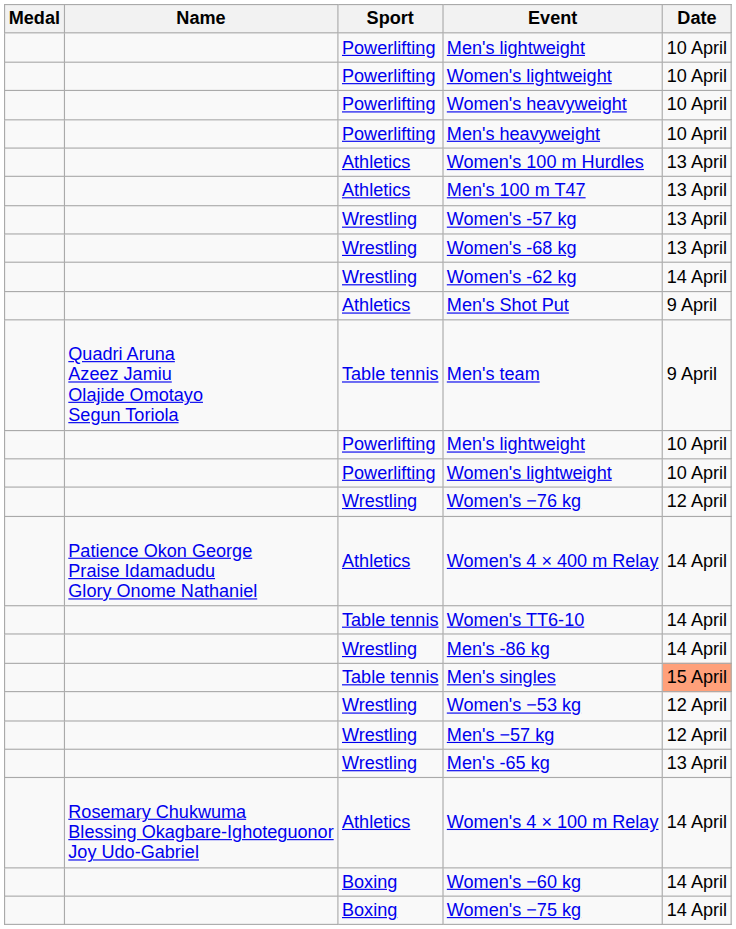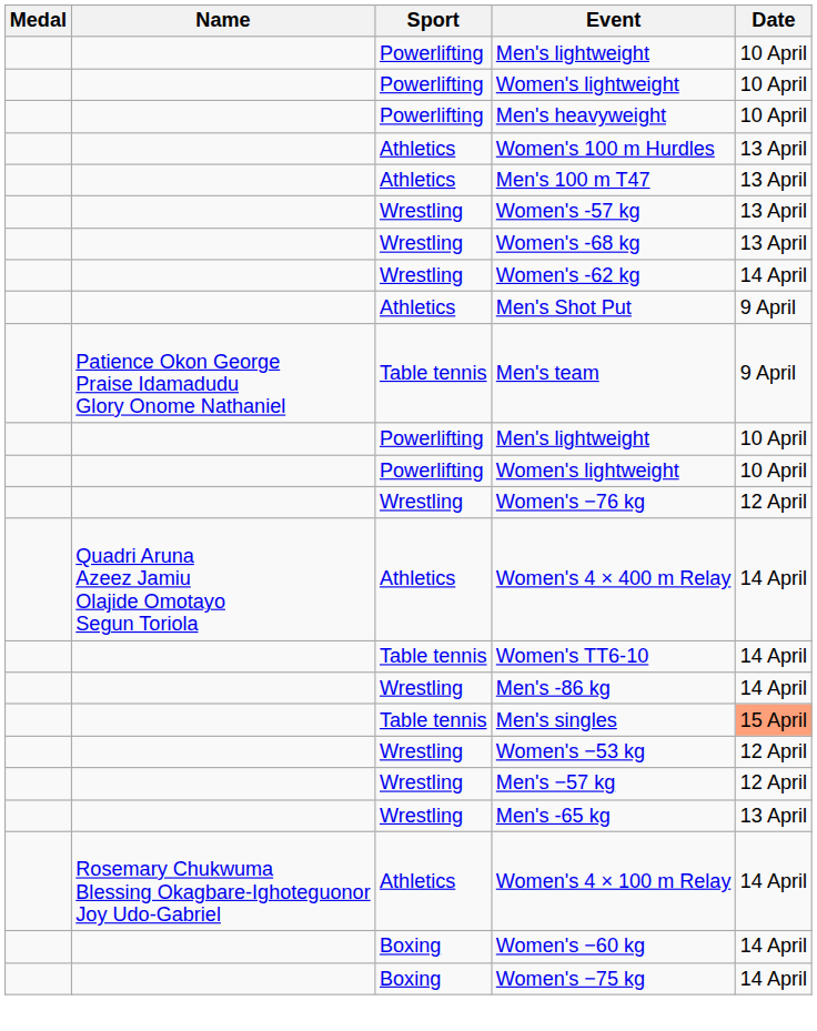 <table class="wikitable sortable">
 <tr>
 <th>Medal</th>
 <th>Name</th>
 <th>Sport</th>
 <th>Event</th>
 <th>Date</th>
 </tr>
 <tr>
 <td></td>
 <td></td>
 <td><a href='#'>Powerlifting</a></td>
 <td><a href='#'>Men's lightweight</a></td>
 <td>10 April</td>
 </tr>
 <tr>
 <td></td>
 <td></td>
 <td><a href='#'>Powerlifting</a></td>
 <td><a href='#'>Women's lightweight</a></td>
-<td>10 April</td>
-</tr>
-<tr>
-<td></td>
-<td></td>
-<td><a href='#'>Powerlifting</a></td>
-<td><a href='#'>Women's heavyweight</a></td>
 <td>10 April</td>
 </tr>
 <tr>
 <td></td>
 <td></td>
 <td><a href='#'>Powerlifting</a></td>
 <td><a href='#'>Men's heavyweight</a></td>
 <td>10 April</td>
 </tr>
 <tr>
 <td></td>
 <td></td>
 <td><a href='#'>Athletics</a></td>
 <td><a href='#'>Women's 100 m Hurdles</a></td>
 <td>13 April</td>
 </tr>
 <tr>
 <td></td>
 <td></td>
 <td><a href='#'>Athletics</a></td>
 <td><a href='#'>Men's 100 m T47</a></td>
 <td>13 April</td>
 </tr>
 <tr>
 <td></td>
 <td></td>
 <td><a href='#'>Wrestling</a></td>
 <td><a href='#'>Women's -57 kg</a></td>
 <td>13 April</td>
 </tr>
 <tr>
 <td></td>
 <td></td>
 <td><a href='#'>Wrestling</a></td>
 <td><a href='#'>Women's -68 kg</a></td>
 <td>13 April</td>
 </tr>
 <tr>
 <td></td>
 <td></td>
 <td><a href='#'>Wrestling</a></td>
 <td><a href='#'>Women's -62 kg</a></td>
 <td>14 April</td>
 </tr>
 <tr>
 <td></td>
 <td></td>
 <td><a href='#'>Athletics</a></td>
 <td><a href='#'>Men's Shot Put</a></td>
 <td>9 April</td>
 </tr>
 <tr>
 <td></td>
-<td><br><a href='#'>Quadri Aruna</a><br><a href='#'>Azeez Jamiu</a><br><a href='#'>Olajide Omotayo</a><br><a href='#'>Segun Toriola</a></td>
+<td><br><a href='#'>Patience Okon George</a><br><a href='#'>Praise Idamadudu</a><br><a href='#'>Glory Onome Nathaniel</a></td>
 <td><a href='#'>Table tennis</a></td>
 <td><a href='#'>Men's team</a></td>
 <td>9 April</td>
 </tr>
 <tr>
 <td></td>
 <td></td>
 <td><a href='#'>Powerlifting</a></td>
 <td><a href='#'>Men's lightweight</a></td>
 <td>10 April</td>
 </tr>
 <tr>
 <td></td>
 <td></td>
 <td><a href='#'>Powerlifting</a></td>
 <td><a href='#'>Women's lightweight</a></td>
 <td>10 April</td>
 </tr>
 <tr>
 <td></td>
 <td></td>
 <td><a href='#'>Wrestling</a></td>
 <td><a href='#'>Women's −76 kg</a></td>
 <td>12 April</td>
 </tr>
 <tr>
 <td></td>
-<td><br><a href='#'>Patience Okon George</a><br><a href='#'>Praise Idamadudu</a><br><a href='#'>Glory Onome Nathaniel</a></td>
+<td><br><a href='#'>Quadri Aruna</a><br><a href='#'>Azeez Jamiu</a><br><a href='#'>Olajide Omotayo</a><br><a href='#'>Segun Toriola</a></td>
 <td><a href='#'>Athletics</a></td>
 <td><a href='#'>Women's 4 × 400 m Relay</a></td>
 <td>14 April</td>
 </tr>
 <tr>
 <td></td>
 <td></td>
 <td><a href='#'>Table tennis</a></td>
 <td><a href='#'>Women's TT6-10</a></td>
 <td>14 April</td>
 </tr>
 <tr>
 <td></td>
 <td></td>
 <td><a href='#'>Wrestling</a></td>
 <td><a href='#'>Men's -86 kg</a></td>
 <td>14 April</td>
 </tr>
 <tr>
 <td></td>
 <td></td>
 <td><a href='#'>Table tennis</a></td>
 <td><a href='#'>Men's singles</a></td>
 <td style="background: lightsalmon;">15 April</td>
 </tr>
 <tr>
 <td></td>
 <td></td>
 <td><a href='#'>Wrestling</a></td>
 <td><a href='#'>Women's −53 kg</a></td>
 <td>12 April</td>
 </tr>
 <tr>
 <td></td>
 <td></td>
 <td><a href='#'>Wrestling</a></td>
 <td><a href='#'>Men's −57 kg</a></td>
 <td>12 April</td>
 </tr>
 <tr>
 <td></td>
 <td></td>
 <td><a href='#'>Wrestling</a></td>
 <td><a href='#'>Men's  -65 kg</a></td>
 <td>13 April</td>
 </tr>
 <tr>
 <td></td>
 <td><br><a href='#'>Rosemary Chukwuma</a><br><a href='#'>Blessing Okagbare-Ighoteguonor</a><br><a href='#'>Joy Udo-Gabriel</a></td>
 <td><a href='#'>Athletics</a></td>
 <td><a href='#'>Women's 4 × 100 m Relay</a></td>
 <td>14 April</td>
 </tr>
 <tr>
 <td></td>
 <td></td>
 <td><a href='#'>Boxing</a></td>
 <td><a href='#'>Women's −60 kg</a></td>
 <td>14 April</td>
 </tr>
 <tr>
 <td></td>
 <td></td>
 <td><a href='#'>Boxing</a></td>
 <td><a href='#'>Women's −75 kg</a></td>
 <td>14 April</td>
 </tr>
 </table>
